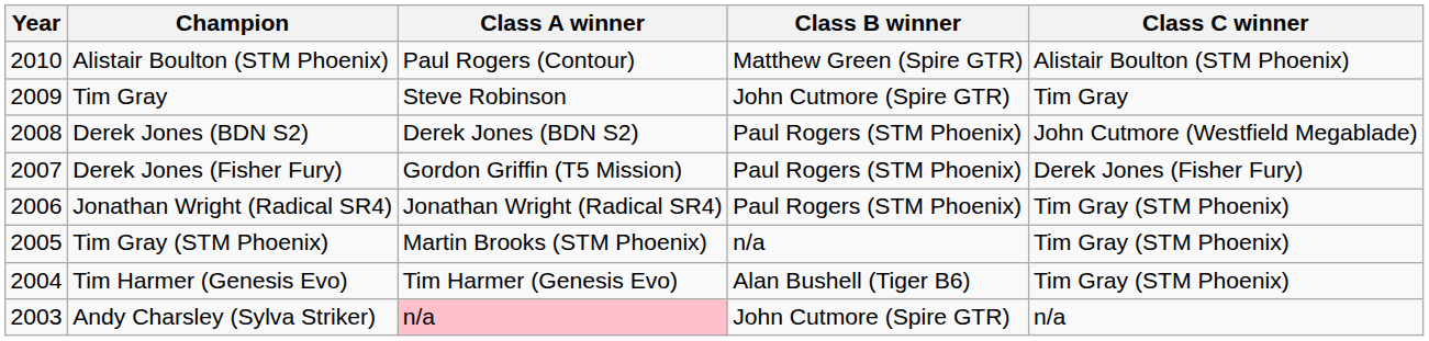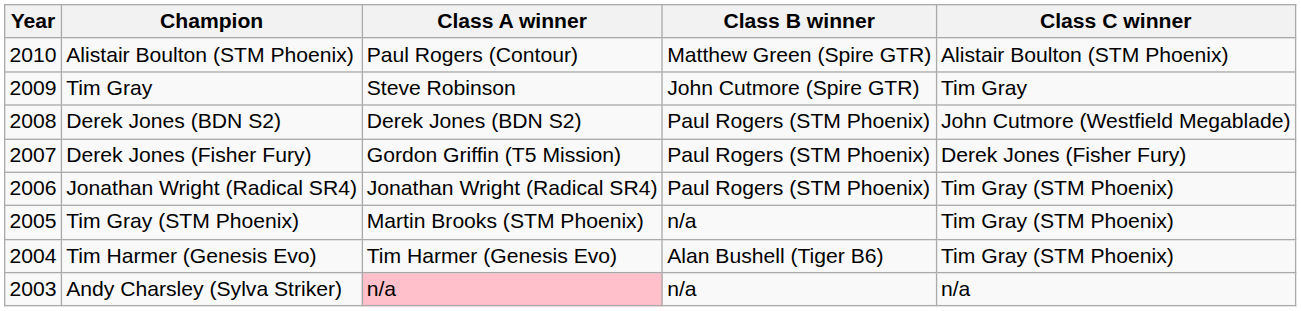 <table class="wikitable">
 <tr>
 <th>Year</th>
 <th>Champion</th>
 <th>Class A winner</th>
 <th>Class B winner</th>
 <th>Class C winner</th>
 </tr>
 <tr>
 <td>2010</td>
 <td>Alistair Boulton (STM Phoenix)</td>
 <td>Paul Rogers (Contour)</td>
 <td>Matthew Green (Spire GTR)</td>
 <td>Alistair Boulton (STM Phoenix)</td>
 </tr>
 <tr>
 <td>2009</td>
 <td>Tim Gray</td>
 <td>Steve Robinson</td>
 <td>John Cutmore (Spire GTR)</td>
 <td>Tim Gray</td>
 </tr>
 <tr>
 <td>2008</td>
 <td>Derek Jones (BDN S2)</td>
 <td>Derek Jones (BDN S2)</td>
 <td>Paul Rogers (STM Phoenix)</td>
 <td>John Cutmore (Westfield Megablade)</td>
 </tr>
 <tr>
 <td>2007</td>
 <td>Derek Jones (Fisher Fury)</td>
 <td>Gordon Griffin (T5 Mission)</td>
 <td>Paul Rogers (STM Phoenix)</td>
 <td>Derek Jones (Fisher Fury)</td>
 </tr>
 <tr>
 <td>2006</td>
 <td>Jonathan Wright (Radical SR4)</td>
 <td>Jonathan Wright (Radical SR4)</td>
 <td>Paul Rogers (STM Phoenix)</td>
 <td>Tim Gray (STM Phoenix)</td>
 </tr>
 <tr>
 <td>2005</td>
 <td>Tim Gray (STM Phoenix)</td>
 <td>Martin Brooks (STM Phoenix)</td>
 <td>n/a</td>
 <td>Tim Gray (STM Phoenix)</td>
 </tr>
 <tr>
 <td>2004</td>
 <td>Tim Harmer (Genesis Evo)</td>
 <td>Tim Harmer (Genesis Evo)</td>
 <td>Alan Bushell (Tiger B6)</td>
 <td>Tim Gray (STM Phoenix)</td>
 </tr>
 <tr>
 <td>2003</td>
 <td>Andy Charsley (Sylva Striker)</td>
 <td style="background: pink;">n/a</td>
-<td>John Cutmore (Spire GTR)</td>
+<td>n/a</td>
 <td>n/a</td>
 </tr>
 </table>
